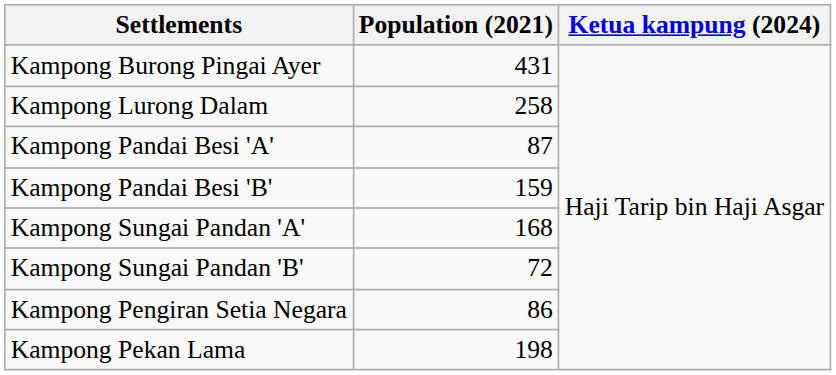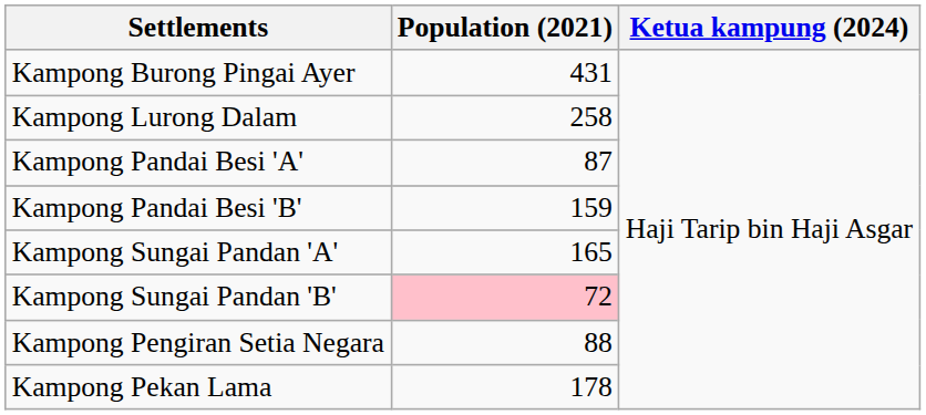 <table class="wikitable">
 <tr>
 <th>Settlements</th>
 <th>Population (2021)</th>
 <th><a href='#'>Ketua kampung</a> (2024)</th>
 </tr>
 <tr>
 <td>Kampong Burong Pingai Ayer</td>
 <td align="right">431</td>
 <td rowspan="8">Haji Tarip bin Haji Asgar</td>
 </tr>
 <tr>
 <td>Kampong Lurong Dalam</td>
 <td align="right">258</td>
 </tr>
 <tr>
 <td>Kampong Pandai Besi 'A'</td>
 <td align="right">87</td>
 </tr>
 <tr>
 <td>Kampong Pandai Besi 'B'</td>
 <td align="right">159</td>
 </tr>
 <tr>
 <td>Kampong Sungai Pandan 'A'</td>
-<td align="right">168</td>
+<td align="right">165</td>
 </tr>
 <tr>
 <td>Kampong Sungai Pandan 'B'</td>
-<td align="right">72</td>
+<td align="right" style="background: pink;">72</td>
 </tr>
 <tr>
 <td>Kampong Pengiran Setia Negara</td>
-<td align="right">86</td>
+<td align="right">88</td>
 </tr>
 <tr>
 <td>Kampong Pekan Lama</td>
-<td align="right">198</td>
+<td align="right">178</td>
 </tr>
 </table>
